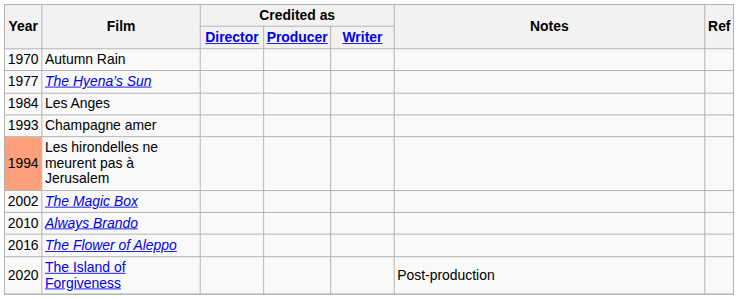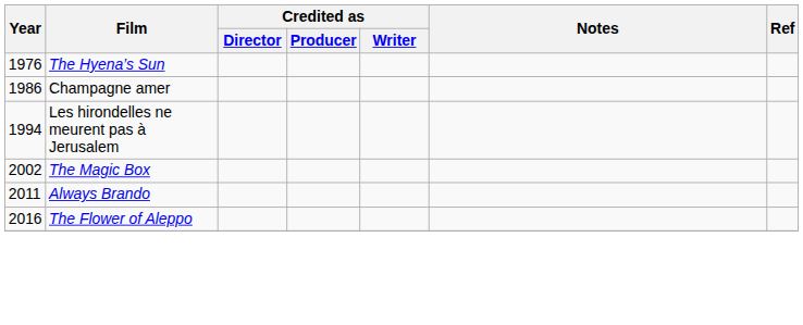 <table class="wikitable sortable">
 <tr>
 <th rowspan="2" style="width:33px;">Year</th>
 <th rowspan="2" style="width:175px;">Film</th>
 <th colspan="3">Credited as</th>
 <th rowspan="2" class="unsortable" style="text-align:center; width:350px;">Notes</th>
 <th rowspan="2" class="unsortable">Ref</th>
 </tr>
 <tr>
 <th width=65><a href='#'>Director</a></th>
 <th width=65><a href='#'>Producer</a></th>
 <th width=65><a href='#'>Writer</a></th>
 </tr>
 <tr>
-<td>1970</td>
-<td style="text-align:left;">Autumn Rain</td>
-<td></td>
-<td></td>
-<td></td>
-<td style="text-align:left;"></td>
-<td></td>
-</tr>
-<tr>
-<td>1977</td>
+<td>1976</td>
 <td style="text-align:left;"><em><a href='#'>The Hyena’s Sun</a></em></td>
 <td></td>
 <td></td>
 <td></td>
 <td></td>
 <td></td>
 </tr>
 <tr>
-<td rowspan="1">1984</td>
-<td style="text-align:left;">Les Anges</td>
-<td></td>
-<td></td>
-<td></td>
-<td></td>
-<td></td>
-</tr>
-<tr>
-<td>1993</td>
+<td>1986</td>
 <td style="text-align:left;">Champagne amer</td>
 <td></td>
 <td></td>
 <td></td>
 <td style="text-align:left;"></td>
 <td></td>
 </tr>
 <tr>
-<td style="background: lightsalmon;">1994</td>
+<td>1994</td>
 <td style="text-align:left;">Les hirondelles ne meurent pas à Jerusalem</td>
 <td></td>
 <td></td>
 <td></td>
 <td style="text-align:left;"></td>
 <td></td>
 </tr>
 <tr>
 <td>2002</td>
 <td style="text-align:left;"><em><a href='#'>The Magic Box</a></em></td>
 <td></td>
 <td></td>
 <td></td>
 <td></td>
 <td></td>
 </tr>
 <tr>
-<td>2010</td>
+<td>2011</td>
 <td style="text-align:left;"><em><a href='#'>Always Brando</a></em></td>
 <td></td>
 <td></td>
 <td></td>
 <td style="text-align:left;"></td>
 <td></td>
 </tr>
 <tr>
 <td>2016</td>
 <td style="text-align:left;"><em><a href='#'>The Flower of Aleppo</a></em></td>
 <td></td>
 <td></td>
 <td></td>
 <td style="text-align:left;"></td>
 <td></td>
 </tr>
 <tr>
-<td>2020</td>
-<td style="text-align:left;"><a href='#'>The Island of Forgiveness</a></td>
-<td></td>
-<td></td>
-<td></td>
-<td>Post-production</td>
-<td></td>
-</tr>
-<tr>
 </tr>
 </table>
